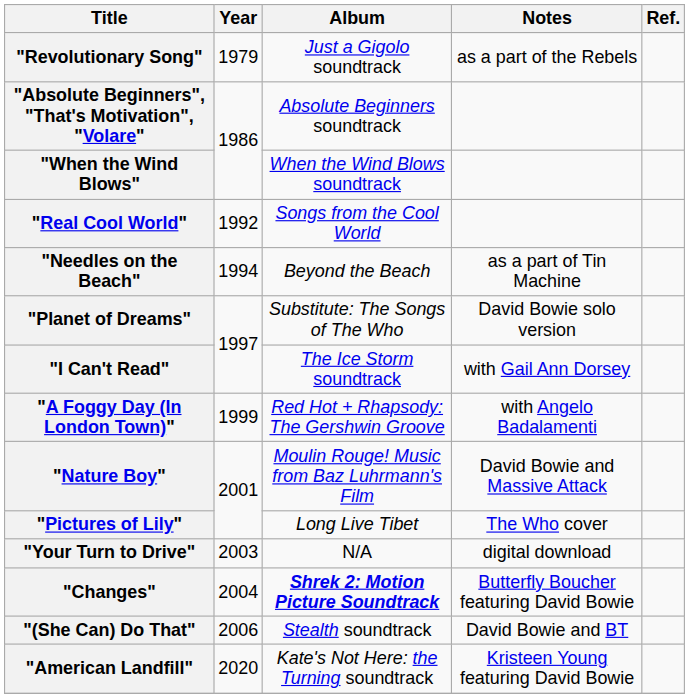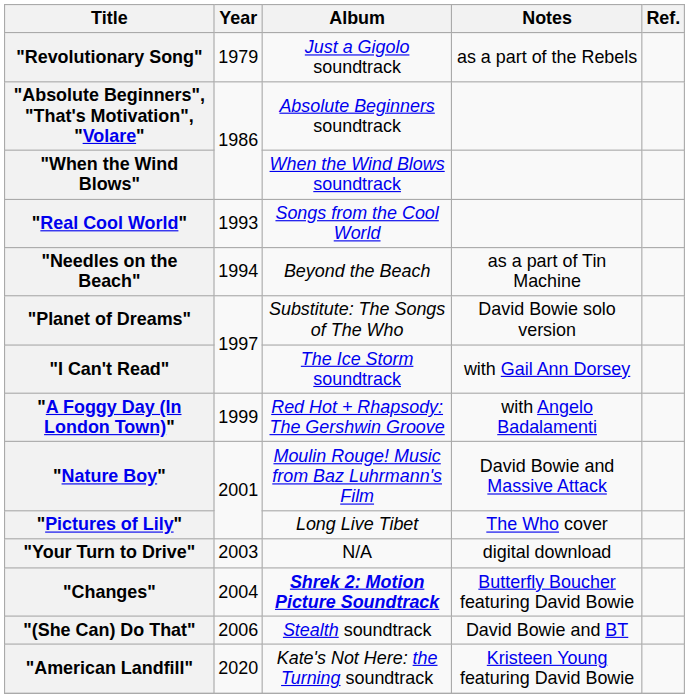 <table class="wikitable plainrowheaders" style="text-align:center;">
 <tr>
 <th rowspan="1" scope="col" style="width:20em;">Title</th>
 <th scope="col" rowspan="1" style="width:1em;">Year</th>
 <th rowspan="1" scope="col" style="width:20em;">Album</th>
 <th rowspan="1" scope="col" style="width:20em;">Notes</th>
 <th scope="col" rowspan="1" style="width:1em;">Ref.</th>
 </tr>
 <tr>
 <th scope="row">"Revolutionary Song"</th>
 <td>1979</td>
 <td><em><a href='#'>Just a Gigolo</a></em> soundtrack</td>
 <td>as a part of the Rebels</td>
 <td></td>
 </tr>
 <tr>
 <th scope="row">"Absolute Beginners", "That's Motivation", "<a href='#'>Volare</a>"</th>
 <td rowspan="2">1986</td>
 <td><em><a href='#'>Absolute Beginners</a></em> soundtrack</td>
 <td></td>
 <td></td>
 </tr>
 <tr>
 <th scope="row">"When the Wind Blows"</th>
 <td><a href='#'><em>When the Wind Blows</em> soundtrack</a></td>
 <td></td>
 <td></td>
 </tr>
 <tr>
 <th scope="row">"<a href='#'>Real Cool World</a>"</th>
-<td>1992</td>
+<td>1993</td>
 <td><em><a href='#'>Songs from the Cool World</a></em></td>
 <td></td>
 <td></td>
 </tr>
 <tr>
 <th scope="row">"Needles on the Beach"</th>
 <td>1994</td>
 <td><em>Beyond the Beach</em></td>
 <td>as a part of Tin Machine</td>
 <td></td>
 </tr>
 <tr>
 <th scope="row">"Planet of Dreams"</th>
 <td rowspan="2">1997</td>
 <td><em>Substitute: The Songs of The Who</em></td>
 <td>David Bowie solo version</td>
 <td></td>
 </tr>
 <tr>
 <th scope="row">"I Can't Read"</th>
 <td><a href='#'><em>The Ice Storm</em> soundtrack</a></td>
 <td>with <a href='#'>Gail Ann Dorsey</a></td>
 <td></td>
 </tr>
 <tr>
 <th scope="row">"<a href='#'>A Foggy Day (In London Town)</a>"</th>
 <td>1999</td>
 <td><em><a href='#'>Red Hot + Rhapsody: The Gershwin Groove</a></em></td>
 <td>with <a href='#'>Angelo Badalamenti</a></td>
 <td></td>
 </tr>
 <tr>
 <th scope="row">"<a href='#'>Nature Boy</a>"</th>
 <td rowspan="2">2001</td>
 <td><em><a href='#'>Moulin Rouge! Music from Baz Luhrmann's Film</a></em></td>
 <td>David Bowie and <a href='#'>Massive Attack</a></td>
 <td></td>
 </tr>
 <tr>
 <th scope="row">"<a href='#'>Pictures of Lily</a>"</th>
 <td><em>Long Live Tibet</em></td>
 <td><a href='#'>The Who</a> cover</td>
 <td></td>
 </tr>
 <tr>
 <th scope="row">"Your Turn to Drive"</th>
 <td>2003</td>
 <td>N/A</td>
 <td>digital download</td>
 <td></td>
 </tr>
 <tr>
 <th scope="row">"Changes"</th>
 <td>2004</td>
 <td><strong><em><a href='#'>Shrek 2: Motion Picture Soundtrack</a></em></strong></td>
 <td><a href='#'>Butterfly Boucher</a> featuring David Bowie</td>
 <td></td>
 </tr>
 <tr>
 <th scope="row">"(She Can) Do That"</th>
 <td>2006</td>
 <td><em><a href='#'>Stealth</a></em> soundtrack</td>
 <td>David Bowie and <a href='#'>BT</a></td>
 <td></td>
 </tr>
 <tr>
 <th scope="row">"American Landfill"</th>
 <td>2020</td>
 <td><em>Kate's Not Here: <a href='#'>the Turning</a></em> soundtrack</td>
 <td><a href='#'>Kristeen Young</a> featuring David Bowie</td>
 <td></td>
 </tr>
 <tr>
 </tr>
 </table>
